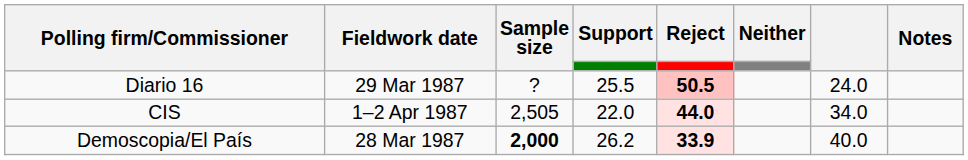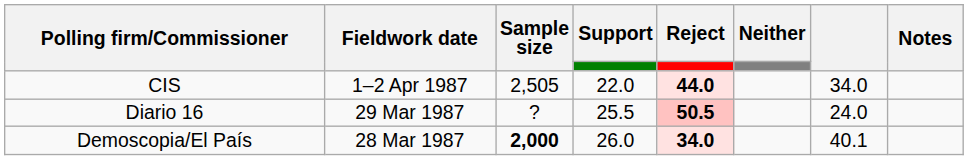 <table class="wikitable" style="text-align:center; font-size:90%; line-height:14px;">
 <tr style="height:42px;">
 <th style="width:230px;" rowspan="2">Polling firm/Commissioner</th>
 <th style="width:120px;" rowspan="2">Fieldwork date</th>
 <th style="width:50px;" rowspan="2">Sample size</th>
 <th style="width:50px;">Support</th>
 <th style="width:50px;">Reject</th>
 <th style="width:50px;">Neither</th>
 <th style="width:50px;" rowspan="2"></th>
 <th style="width:50px;" rowspan="2">Notes</th>
 </tr>
 <tr>
 <th style="color:inherit;background:#008000;"></th>
 <th style="color:inherit;background:#FF0000;"></th>
 <th style="color:inherit;background:#808080;"></th>
 </tr>
 <tr>
+<td>CIS</td>
+<td>1–2 Apr 1987</td>
+<td>2,505</td>
+<td>22.0</td>
+<td style="background:#FFE2E1;"><strong>44.0</strong></td>
+<td></td>
+<td>34.0</td>
+<td></td>
+</tr>
+<tr>
 <td>Diario 16</td>
 <td>29 Mar 1987</td>
 <td>?</td>
 <td>25.5</td>
 <td style="background:#FFC2C1;"><strong>50.5</strong></td>
 <td></td>
 <td>24.0</td>
 <td></td>
 </tr>
 <tr>
-<td>CIS</td>
-<td>1–2 Apr 1987</td>
-<td>2,505</td>
-<td>22.0</td>
-<td style="background:#FFE2E1;"><strong>44.0</strong></td>
-<td></td>
-<td>34.0</td>
-<td></td>
-</tr>
-<tr>
 <td>Demoscopia/El País</td>
 <td>28 Mar 1987</td>
 <td><strong>2,000</strong></td>
-<td>26.2</td>
-<td style="background:#FFE2E1;"><strong>33.9</strong></td>
+<td>26.0</td>
+<td style="background:#FFE2E1;"><strong>34.0</strong></td>
 <td></td>
-<td>40.0</td>
+<td>40.1</td>
 <td></td>
 </tr>
 </table>
